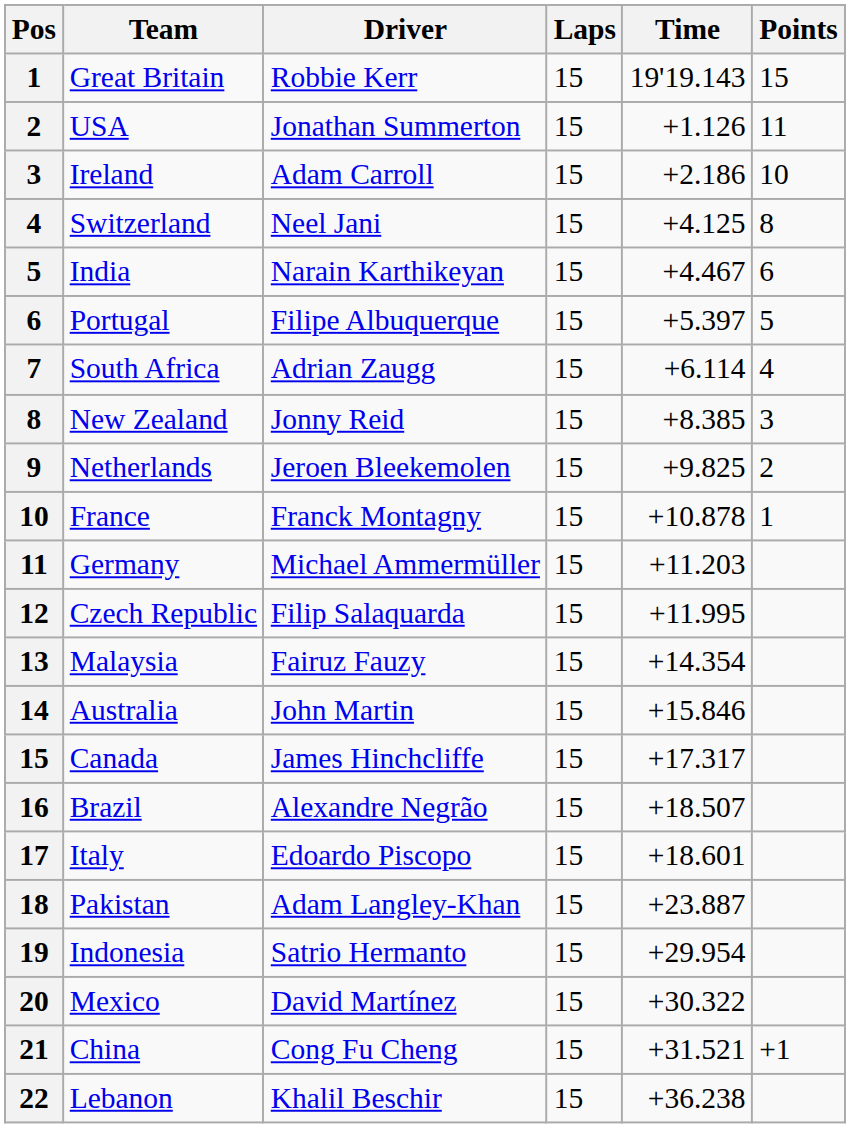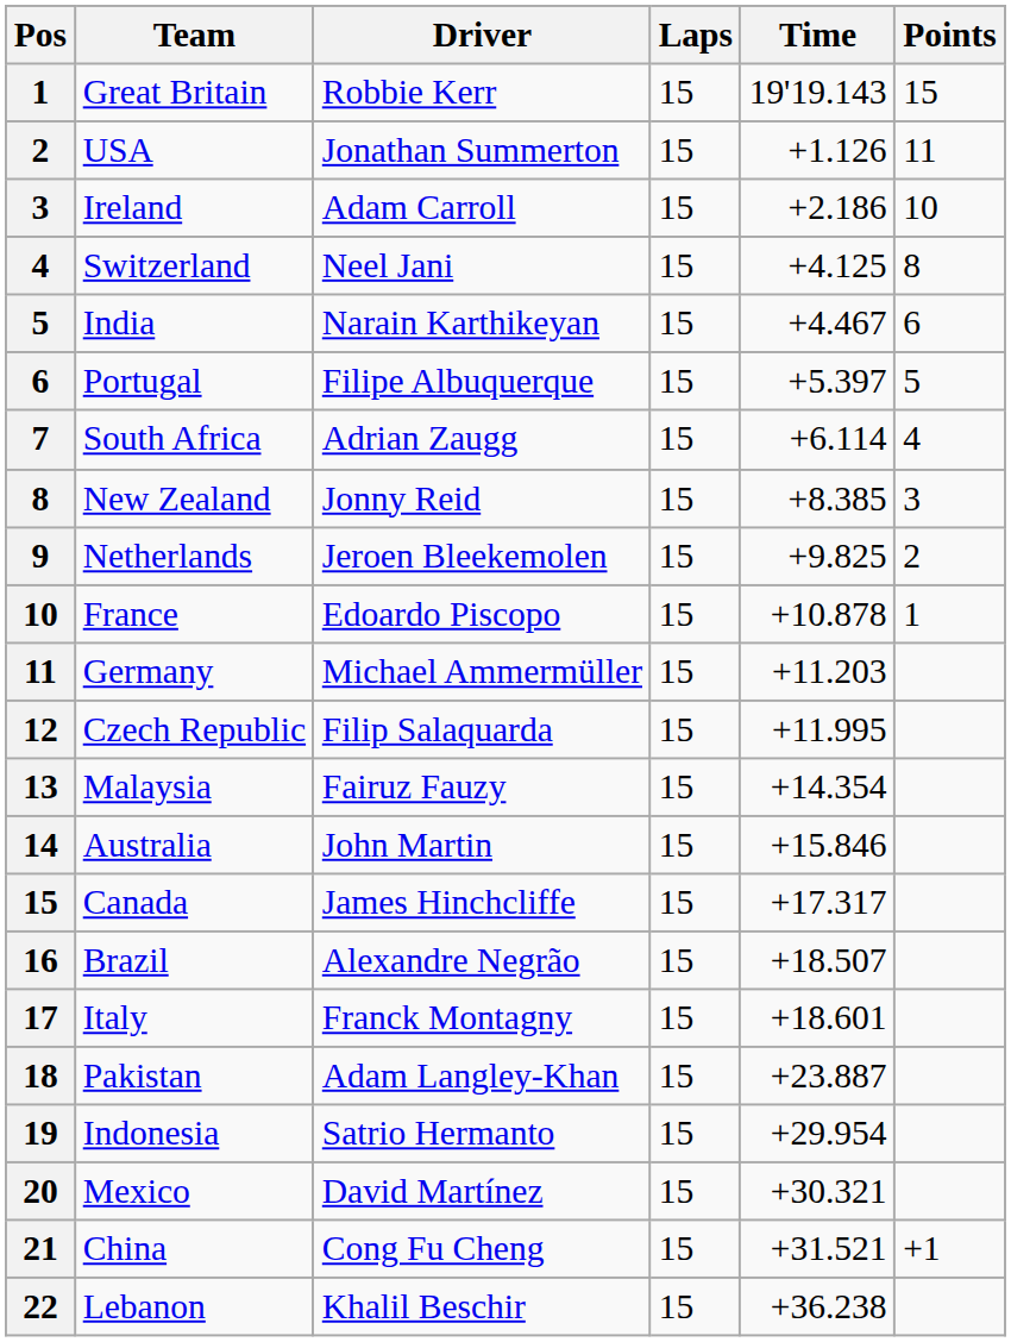 <table class="wikitable" style="font-size:95%">
 <tr>
 <th>Pos</th>
 <th>Team</th>
 <th>Driver</th>
 <th>Laps</th>
 <th>Time</th>
 <th>Points</th>
 </tr>
 <tr>
 <th>1</th>
 <td> <a href='#'>Great Britain</a></td>
 <td><a href='#'>Robbie Kerr</a></td>
 <td>15</td>
 <td>19'19.143</td>
 <td>15</td>
 </tr>
 <tr>
 <th>2</th>
 <td> <a href='#'>USA</a></td>
 <td><a href='#'>Jonathan Summerton</a></td>
 <td>15</td>
 <td align=right>+1.126</td>
 <td>11</td>
 </tr>
 <tr>
 <th>3</th>
 <td> <a href='#'>Ireland</a></td>
 <td><a href='#'>Adam Carroll</a></td>
 <td>15</td>
 <td align=right>+2.186</td>
 <td>10</td>
 </tr>
 <tr>
 <th>4</th>
 <td> <a href='#'>Switzerland</a></td>
 <td><a href='#'>Neel Jani</a></td>
 <td>15</td>
 <td align=right>+4.125</td>
 <td>8</td>
 </tr>
 <tr>
 <th>5</th>
 <td> <a href='#'>India</a></td>
 <td><a href='#'>Narain Karthikeyan</a></td>
 <td>15</td>
 <td align=right>+4.467</td>
 <td>6</td>
 </tr>
 <tr>
 <th>6</th>
 <td> <a href='#'>Portugal</a></td>
 <td><a href='#'>Filipe Albuquerque</a></td>
 <td>15</td>
 <td align=right>+5.397</td>
 <td>5</td>
 </tr>
 <tr>
 <th>7</th>
 <td> <a href='#'>South Africa</a></td>
 <td><a href='#'>Adrian Zaugg</a></td>
 <td>15</td>
 <td align=right>+6.114</td>
 <td>4</td>
 </tr>
 <tr>
 <th>8</th>
 <td> <a href='#'>New Zealand</a></td>
 <td><a href='#'>Jonny Reid</a></td>
 <td>15</td>
 <td align=right>+8.385</td>
 <td>3</td>
 </tr>
 <tr>
 <th>9</th>
 <td> <a href='#'>Netherlands</a></td>
 <td><a href='#'>Jeroen Bleekemolen</a></td>
 <td>15</td>
 <td align=right>+9.825</td>
 <td>2</td>
 </tr>
 <tr>
 <th>10</th>
 <td> <a href='#'>France</a></td>
-<td><a href='#'>Franck Montagny</a></td>
+<td><a href='#'>Edoardo Piscopo</a></td>
 <td>15</td>
 <td align=right>+10.878</td>
 <td>1</td>
 </tr>
 <tr>
 <th>11</th>
 <td> <a href='#'>Germany</a></td>
 <td><a href='#'>Michael Ammermüller</a></td>
 <td>15</td>
 <td align=right>+11.203</td>
 <td></td>
 </tr>
 <tr>
 <th>12</th>
 <td> <a href='#'>Czech Republic</a></td>
 <td><a href='#'>Filip Salaquarda</a></td>
 <td>15</td>
 <td align=right>+11.995</td>
 <td></td>
 </tr>
 <tr>
 <th>13</th>
 <td> <a href='#'>Malaysia</a></td>
 <td><a href='#'>Fairuz Fauzy</a></td>
 <td>15</td>
 <td align=right>+14.354</td>
 <td></td>
 </tr>
 <tr>
 <th>14</th>
 <td> <a href='#'>Australia</a></td>
 <td><a href='#'>John Martin</a></td>
 <td>15</td>
 <td align=right>+15.846</td>
 <td></td>
 </tr>
 <tr>
 <th>15</th>
 <td> <a href='#'>Canada</a></td>
 <td><a href='#'>James Hinchcliffe</a></td>
 <td>15</td>
 <td align=right>+17.317</td>
 <td></td>
 </tr>
 <tr>
 <th>16</th>
 <td> <a href='#'>Brazil</a></td>
 <td><a href='#'>Alexandre Negrão</a></td>
 <td>15</td>
 <td align=right>+18.507</td>
 <td></td>
 </tr>
 <tr>
 <th>17</th>
 <td> <a href='#'>Italy</a></td>
-<td><a href='#'>Edoardo Piscopo</a></td>
+<td><a href='#'>Franck Montagny</a></td>
 <td>15</td>
 <td align=right>+18.601</td>
 <td></td>
 </tr>
 <tr>
 <th>18</th>
 <td> <a href='#'>Pakistan</a></td>
 <td><a href='#'>Adam Langley-Khan</a></td>
 <td>15</td>
 <td align=right>+23.887</td>
 <td></td>
 </tr>
 <tr>
 <th>19</th>
 <td> <a href='#'>Indonesia</a></td>
 <td><a href='#'>Satrio Hermanto</a></td>
 <td>15</td>
 <td align=right>+29.954</td>
 <td></td>
 </tr>
 <tr>
 <th>20</th>
 <td> <a href='#'>Mexico</a></td>
 <td><a href='#'>David Martínez</a></td>
 <td>15</td>
-<td align=right>+30.322</td>
+<td align=right>+30.321</td>
 <td></td>
 </tr>
 <tr>
 <th>21</th>
 <td> <a href='#'>China</a></td>
 <td><a href='#'>Cong Fu Cheng</a></td>
 <td>15</td>
 <td align=right>+31.521</td>
 <td>+1</td>
 </tr>
 <tr>
 <th>22</th>
 <td> <a href='#'>Lebanon</a></td>
 <td><a href='#'>Khalil Beschir</a></td>
 <td>15</td>
 <td align=right>+36.238</td>
 <td></td>
 </tr>
 </table>
